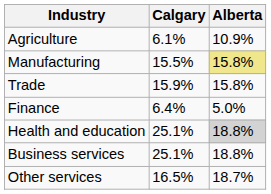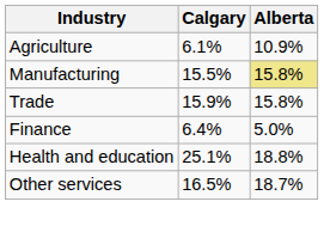 <table class="wikitable floatright">
 <tr>
 <th>Industry</th>
 <th>Calgary</th>
 <th>Alberta</th>
 </tr>
 <tr>
 <td>Agriculture</td>
 <td>6.1%</td>
 <td>10.9%</td>
 </tr>
 <tr>
 <td>Manufacturing</td>
 <td>15.5%</td>
 <td style="background: khaki;">15.8%</td>
 </tr>
 <tr>
 <td>Trade</td>
 <td>15.9%</td>
 <td>15.8%</td>
 </tr>
 <tr>
 <td>Finance</td>
 <td>6.4%</td>
 <td>5.0%</td>
 </tr>
 <tr>
 <td>Health and education</td>
 <td>25.1%</td>
-<td style="background: lightgrey;">18.8%</td>
-</tr>
-<tr>
-<td>Business services</td>
-<td>25.1%</td>
 <td>18.8%</td>
 </tr>
 <tr>
 <td>Other services</td>
 <td>16.5%</td>
 <td>18.7%</td>
 </tr>
 </table>
